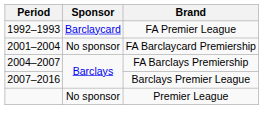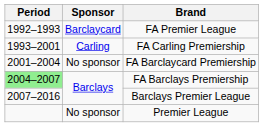 <table class="wikitable" style="text-align:center;margin-left:1em;float:center">
 <tr>
 <th>Period</th>
 <th>Sponsor</th>
 <th>Brand</th>
 </tr>
 <tr>
 <td>1992–1993</td>
 <td><a href='#'>Barclaycard</a></td>
 <td>FA Premier League</td>
 </tr>
 <tr>
+<td>1993–2001</td>
+<td><a href='#'>Carling</a></td>
+<td>FA Carling Premiership</td>
+</tr>
+<tr>
 <td>2001–2004</td>
 <td>No sponsor</td>
 <td>FA Barclaycard Premiership</td>
 </tr>
 <tr>
-<td>2004–2007</td>
+<td style="background: lightgreen;">2004–2007</td>
 <td rowspan=2><a href='#'>Barclays</a></td>
 <td>FA Barclays Premiership</td>
 </tr>
 <tr>
 <td>2007–2016</td>
 <td>Barclays Premier League</td>
 </tr>
 <tr>
 <td></td>
 <td>No sponsor</td>
 <td>Premier League</td>
 </tr>
 </table>
